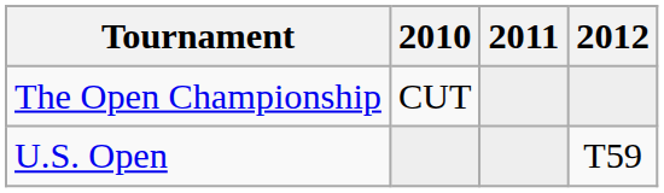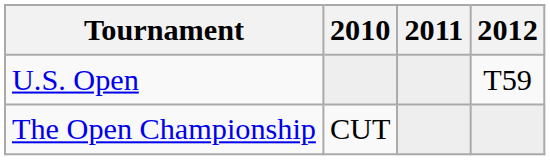 <table class="wikitable" style="font-size:95%;text-align:center;">
 <tr>
 <th>Tournament</th>
 <th>2010</th>
 <th>2011</th>
 <th>2012</th>
 </tr>
 <tr>
+<td align=left><a href='#'>U.S. Open</a></td>
+<td style="background:#eeeeee;"></td>
+<td style="background:#eeeeee;"></td>
+<td>T59</td>
+</tr>
+<tr>
 <td align=left><a href='#'>The Open Championship</a></td>
 <td>CUT</td>
 <td style="background:#eeeeee;"></td>
 <td style="background:#eeeeee;"></td>
 </tr>
-<tr>
-<td align=left><a href='#'>U.S. Open</a></td>
-<td style="background:#eeeeee;"></td>
-<td style="background:#eeeeee;"></td>
-<td>T59</td>
-</tr>
 </table>
